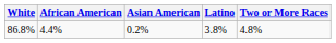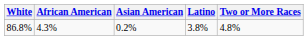 <table class="wikitable">
 <tr>
 <th><a href='#'>White</a></th>
 <th><a href='#'>African American</a></th>
 <th><a href='#'>Asian American</a></th>
 <th><a href='#'>Latino</a></th>
 <th><a href='#'>Two or More Races</a></th>
 </tr>
 <tr>
 <td>86.8%</td>
-<td>4.4%</td>
+<td>4.3%</td>
 <td>0.2%</td>
 <td>3.8%</td>
 <td>4.8%</td>
 </tr>
 </table>
